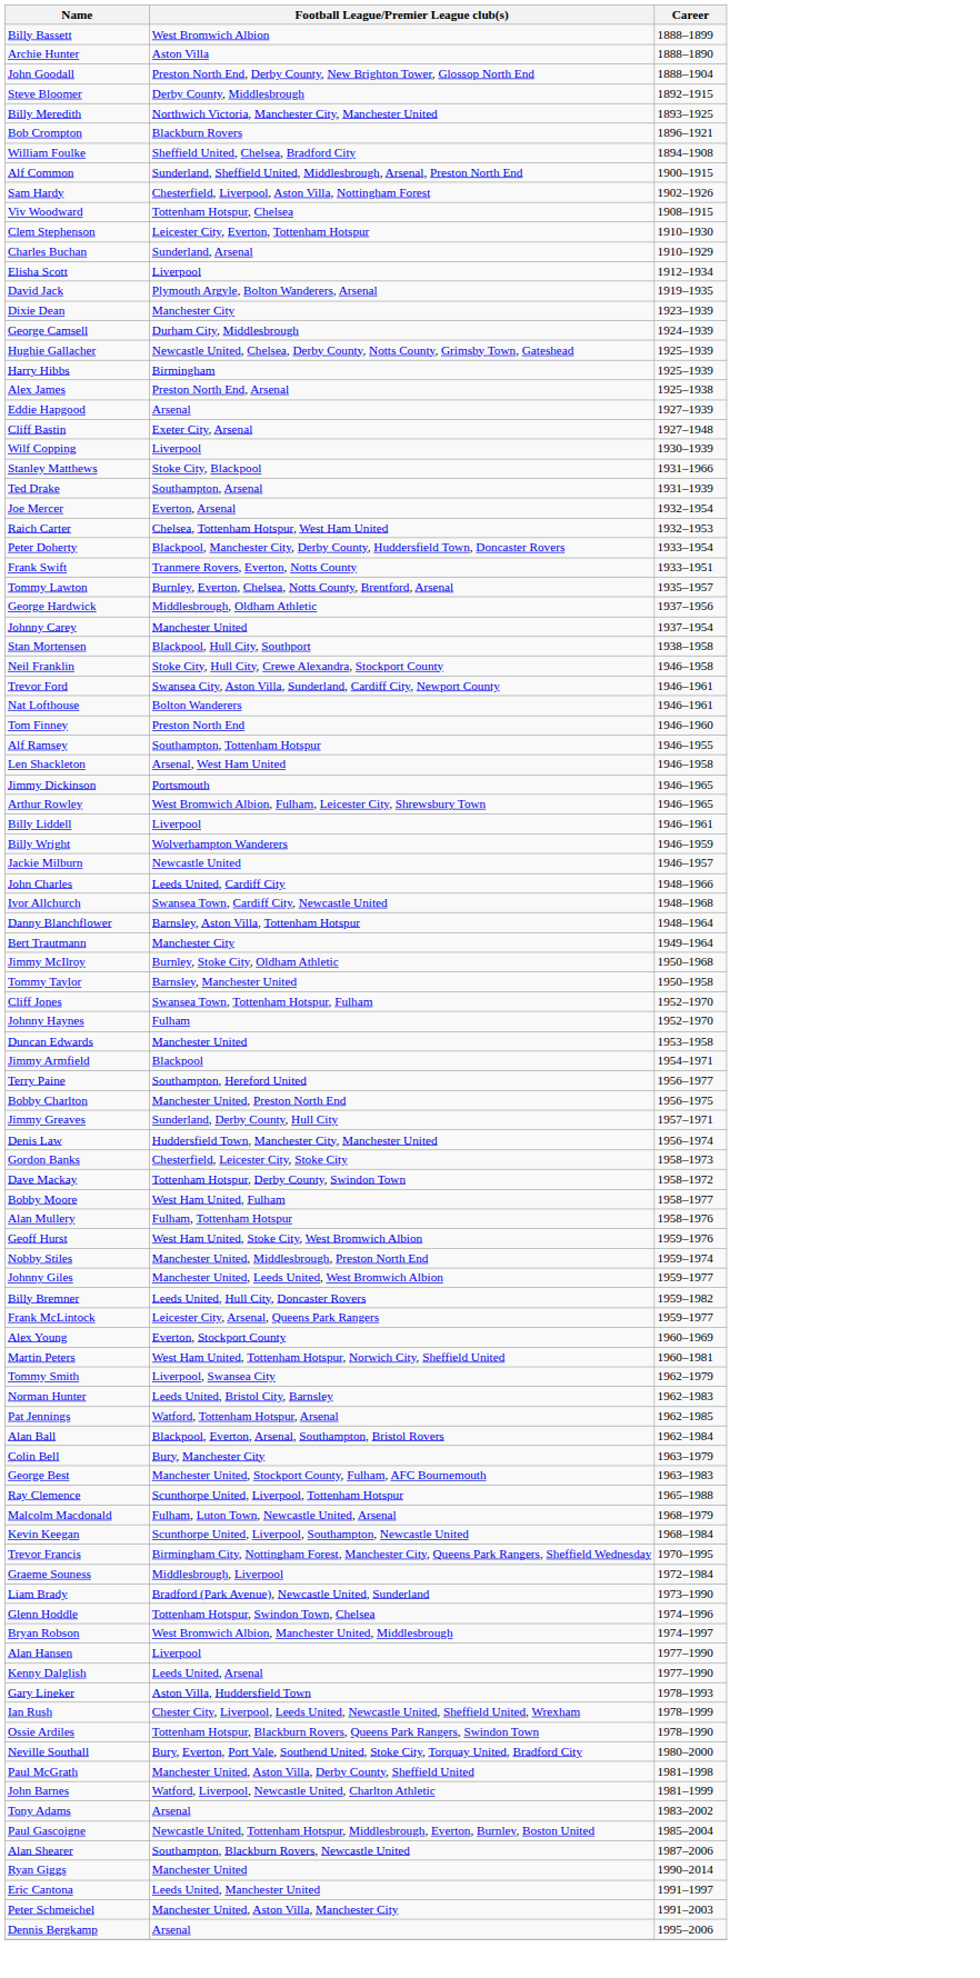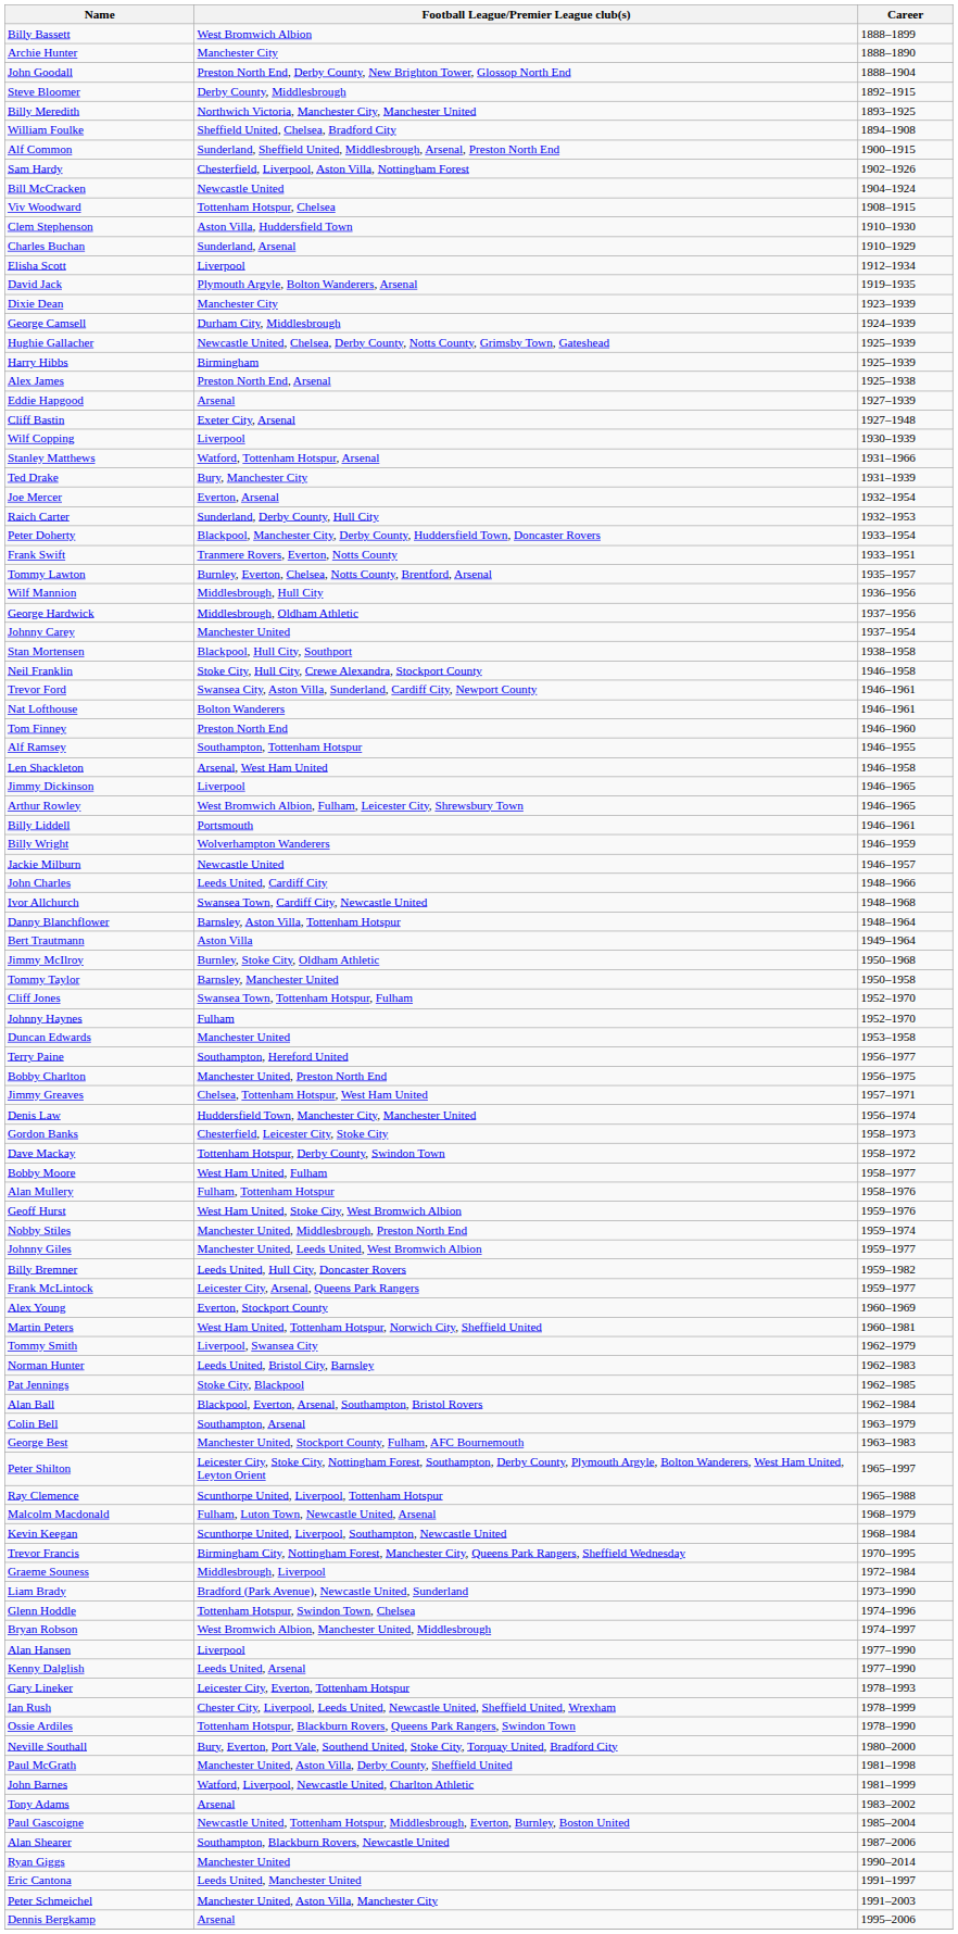 <table class="wikitable sortable border=1">
 <tr>
 <th width="20%">Name</th>
 <th>Football League/Premier League club(s)</th>
 <th width="10%">Career</th>
 </tr>
 <tr>
 <td> <a href='#'>Billy Bassett</a></td>
 <td><a href='#'>West Bromwich Albion</a></td>
 <td>1888–1899</td>
 </tr>
 <tr>
 <td> <a href='#'>Archie Hunter</a></td>
-<td><a href='#'>Aston Villa</a></td>
+<td><a href='#'>Manchester City</a></td>
 <td>1888–1890</td>
 </tr>
 <tr>
 <td> <a href='#'>John Goodall</a></td>
 <td><a href='#'>Preston North End</a>, <a href='#'>Derby County</a>, <a href='#'>New Brighton Tower</a>, <a href='#'>Glossop North End</a></td>
 <td>1888–1904</td>
 </tr>
 <tr>
 <td> <a href='#'>Steve Bloomer</a></td>
 <td><a href='#'>Derby County</a>, <a href='#'>Middlesbrough</a></td>
 <td>1892–1915</td>
 </tr>
 <tr>
 <td> <a href='#'>Billy Meredith</a></td>
 <td><a href='#'>Northwich Victoria</a>, <a href='#'>Manchester City</a>, <a href='#'>Manchester United</a></td>
 <td>1893–1925</td>
 </tr>
 <tr>
-<td> <a href='#'>Bob Crompton</a></td>
-<td><a href='#'>Blackburn Rovers</a></td>
-<td>1896–1921</td>
-</tr>
-<tr>
 <td> <a href='#'>William Foulke</a></td>
 <td><a href='#'>Sheffield United</a>, <a href='#'>Chelsea</a>, <a href='#'>Bradford City</a></td>
 <td>1894–1908</td>
 </tr>
 <tr>
 <td> <a href='#'>Alf Common</a></td>
 <td><a href='#'>Sunderland</a>, <a href='#'>Sheffield United</a>, <a href='#'>Middlesbrough</a>, <a href='#'>Arsenal</a>, <a href='#'>Preston North End</a></td>
 <td>1900–1915</td>
 </tr>
 <tr>
 <td> <a href='#'>Sam Hardy</a></td>
 <td><a href='#'>Chesterfield</a>, <a href='#'>Liverpool</a>, <a href='#'>Aston Villa</a>, <a href='#'>Nottingham Forest</a></td>
 <td>1902–1926</td>
 </tr>
 <tr>
+<td> <a href='#'>Bill McCracken</a></td>
+<td><a href='#'>Newcastle United</a></td>
+<td>1904–1924</td>
+</tr>
+<tr>
 <td> <a href='#'>Viv Woodward</a></td>
 <td><a href='#'>Tottenham Hotspur</a>, <a href='#'>Chelsea</a></td>
 <td>1908–1915</td>
 </tr>
 <tr>
 <td> <a href='#'>Clem Stephenson</a></td>
-<td><a href='#'>Leicester City</a>, <a href='#'>Everton</a>, <a href='#'>Tottenham Hotspur</a></td>
+<td><a href='#'>Aston Villa</a>, <a href='#'>Huddersfield Town</a></td>
 <td>1910–1930</td>
 </tr>
 <tr>
 <td> <a href='#'>Charles Buchan</a></td>
 <td><a href='#'>Sunderland</a>, <a href='#'>Arsenal</a></td>
 <td>1910–1929</td>
 </tr>
 <tr>
 <td> <a href='#'>Elisha Scott</a></td>
 <td><a href='#'>Liverpool</a></td>
 <td>1912–1934</td>
 </tr>
 <tr>
 <td> <a href='#'>David Jack</a></td>
 <td><a href='#'>Plymouth Argyle</a>, <a href='#'>Bolton Wanderers</a>, <a href='#'>Arsenal</a></td>
 <td>1919–1935</td>
 </tr>
 <tr>
 <td> <a href='#'>Dixie Dean</a></td>
 <td><a href='#'>Manchester City</a></td>
 <td>1923–1939</td>
 </tr>
 <tr>
 <td> <a href='#'>George Camsell</a></td>
 <td><a href='#'>Durham City</a>, <a href='#'>Middlesbrough</a></td>
 <td>1924–1939</td>
 </tr>
 <tr>
 <td> <a href='#'>Hughie Gallacher</a></td>
 <td><a href='#'>Newcastle United</a>, <a href='#'>Chelsea</a>, <a href='#'>Derby County</a>, <a href='#'>Notts County</a>, <a href='#'>Grimsby Town</a>, <a href='#'>Gateshead</a></td>
 <td>1925–1939</td>
 </tr>
 <tr>
 <td> <a href='#'>Harry Hibbs</a></td>
 <td><a href='#'>Birmingham</a></td>
 <td>1925–1939</td>
 </tr>
 <tr>
 <td> <a href='#'>Alex James</a></td>
 <td><a href='#'>Preston North End</a>, <a href='#'>Arsenal</a></td>
 <td>1925–1938</td>
 </tr>
 <tr>
 <td> <a href='#'>Eddie Hapgood</a></td>
 <td><a href='#'>Arsenal</a></td>
 <td>1927–1939</td>
 </tr>
 <tr>
 <td> <a href='#'>Cliff Bastin</a></td>
 <td><a href='#'>Exeter City</a>, <a href='#'>Arsenal</a></td>
 <td>1927–1948</td>
 </tr>
 <tr>
 <td> <a href='#'>Wilf Copping</a></td>
 <td><a href='#'>Liverpool</a></td>
 <td>1930–1939</td>
 </tr>
 <tr>
 <td> <a href='#'>Stanley Matthews</a></td>
-<td><a href='#'>Stoke City</a>, <a href='#'>Blackpool</a></td>
+<td><a href='#'>Watford</a>, <a href='#'>Tottenham Hotspur</a>, <a href='#'>Arsenal</a></td>
 <td>1931–1966</td>
 </tr>
 <tr>
 <td> <a href='#'>Ted Drake</a></td>
-<td><a href='#'>Southampton</a>, <a href='#'>Arsenal</a></td>
+<td><a href='#'>Bury</a>, <a href='#'>Manchester City</a></td>
 <td>1931–1939</td>
 </tr>
 <tr>
 <td> <a href='#'>Joe Mercer</a></td>
 <td><a href='#'>Everton</a>, <a href='#'>Arsenal</a></td>
 <td>1932–1954</td>
 </tr>
 <tr>
 <td> <a href='#'>Raich Carter</a></td>
-<td><a href='#'>Chelsea</a>, <a href='#'>Tottenham Hotspur</a>, <a href='#'>West Ham United</a></td>
+<td><a href='#'>Sunderland</a>, <a href='#'>Derby County</a>, <a href='#'>Hull City</a></td>
 <td>1932–1953</td>
 </tr>
 <tr>
 <td> <a href='#'>Peter Doherty</a></td>
 <td><a href='#'>Blackpool</a>, <a href='#'>Manchester City</a>, <a href='#'>Derby County</a>, <a href='#'>Huddersfield Town</a>, <a href='#'>Doncaster Rovers</a></td>
 <td>1933–1954</td>
 </tr>
 <tr>
 <td> <a href='#'>Frank Swift</a></td>
 <td><a href='#'>Tranmere Rovers</a>, <a href='#'>Everton</a>, <a href='#'>Notts County</a></td>
 <td>1933–1951</td>
 </tr>
 <tr>
 <td> <a href='#'>Tommy Lawton</a></td>
 <td><a href='#'>Burnley</a>, <a href='#'>Everton</a>, <a href='#'>Chelsea</a>, <a href='#'>Notts County</a>, <a href='#'>Brentford</a>, <a href='#'>Arsenal</a></td>
 <td>1935–1957</td>
+</tr>
+<tr>
+<td> <a href='#'>Wilf Mannion</a></td>
+<td><a href='#'>Middlesbrough</a>, <a href='#'>Hull City</a></td>
+<td>1936–1956</td>
 </tr>
 <tr>
 <td> <a href='#'>George Hardwick</a></td>
 <td><a href='#'>Middlesbrough</a>, <a href='#'>Oldham Athletic</a></td>
 <td>1937–1956</td>
 </tr>
 <tr>
 <td> <a href='#'>Johnny Carey</a></td>
 <td><a href='#'>Manchester United</a></td>
 <td>1937–1954</td>
 </tr>
 <tr>
 <td> <a href='#'>Stan Mortensen</a></td>
 <td><a href='#'>Blackpool</a>, <a href='#'>Hull City</a>, <a href='#'>Southport</a></td>
 <td>1938–1958</td>
 </tr>
 <tr>
 <td> <a href='#'>Neil Franklin</a></td>
 <td><a href='#'>Stoke City</a>, <a href='#'>Hull City</a>, <a href='#'>Crewe Alexandra</a>, <a href='#'>Stockport County</a></td>
 <td>1946–1958</td>
 </tr>
 <tr>
 <td> <a href='#'>Trevor Ford</a></td>
 <td><a href='#'>Swansea City</a>, <a href='#'>Aston Villa</a>, <a href='#'>Sunderland</a>, <a href='#'>Cardiff City</a>, <a href='#'>Newport County</a></td>
 <td>1946–1961</td>
 </tr>
 <tr>
 <td> <a href='#'>Nat Lofthouse</a></td>
 <td><a href='#'>Bolton Wanderers</a></td>
 <td>1946–1961</td>
 </tr>
 <tr>
 <td> <a href='#'>Tom Finney</a></td>
 <td><a href='#'>Preston North End</a></td>
 <td>1946–1960</td>
 </tr>
 <tr>
 <td> <a href='#'>Alf Ramsey</a></td>
 <td><a href='#'>Southampton</a>, <a href='#'>Tottenham Hotspur</a></td>
 <td>1946–1955</td>
 </tr>
 <tr>
 <td> <a href='#'>Len Shackleton</a></td>
 <td><a href='#'>Arsenal</a>, <a href='#'>West Ham United</a></td>
 <td>1946–1958</td>
 </tr>
 <tr>
 <td> <a href='#'>Jimmy Dickinson</a></td>
-<td><a href='#'>Portsmouth</a></td>
+<td><a href='#'>Liverpool</a></td>
 <td>1946–1965</td>
 </tr>
 <tr>
 <td> <a href='#'>Arthur Rowley</a></td>
 <td><a href='#'>West Bromwich Albion</a>, <a href='#'>Fulham</a>, <a href='#'>Leicester City</a>, <a href='#'>Shrewsbury Town</a></td>
 <td>1946–1965</td>
 </tr>
 <tr>
 <td> <a href='#'>Billy Liddell</a></td>
-<td><a href='#'>Liverpool</a></td>
+<td><a href='#'>Portsmouth</a></td>
 <td>1946–1961</td>
 </tr>
 <tr>
 <td> <a href='#'>Billy Wright</a></td>
 <td><a href='#'>Wolverhampton Wanderers</a></td>
 <td>1946–1959</td>
 </tr>
 <tr>
 <td> <a href='#'>Jackie Milburn</a></td>
 <td><a href='#'>Newcastle United</a></td>
 <td>1946–1957</td>
 </tr>
 <tr>
 <td> <a href='#'>John Charles</a></td>
 <td><a href='#'>Leeds United</a>, <a href='#'>Cardiff City</a></td>
 <td>1948–1966</td>
 </tr>
 <tr>
 <td> <a href='#'>Ivor Allchurch</a></td>
 <td><a href='#'>Swansea Town</a>, <a href='#'>Cardiff City</a>, <a href='#'>Newcastle United</a></td>
 <td>1948–1968</td>
 </tr>
 <tr>
 <td> <a href='#'>Danny Blanchflower</a></td>
 <td><a href='#'>Barnsley</a>, <a href='#'>Aston Villa</a>, <a href='#'>Tottenham Hotspur</a></td>
 <td>1948–1964</td>
 </tr>
 <tr>
 <td> <a href='#'>Bert Trautmann</a></td>
-<td><a href='#'>Manchester City</a></td>
+<td><a href='#'>Aston Villa</a></td>
 <td>1949–1964</td>
 </tr>
 <tr>
 <td> <a href='#'>Jimmy McIlroy</a></td>
 <td><a href='#'>Burnley</a>, <a href='#'>Stoke City</a>, <a href='#'>Oldham Athletic</a></td>
 <td>1950–1968</td>
 </tr>
 <tr>
 <td> <a href='#'>Tommy Taylor</a></td>
 <td><a href='#'>Barnsley</a>, <a href='#'>Manchester United</a></td>
 <td>1950–1958</td>
 </tr>
 <tr>
 <td> <a href='#'>Cliff Jones</a></td>
 <td><a href='#'>Swansea Town</a>, <a href='#'>Tottenham Hotspur</a>, <a href='#'>Fulham</a></td>
 <td>1952–1970</td>
 </tr>
 <tr>
 <td> <a href='#'>Johnny Haynes</a></td>
 <td><a href='#'>Fulham</a></td>
 <td>1952–1970</td>
 </tr>
 <tr>
 <td> <a href='#'>Duncan Edwards</a></td>
 <td><a href='#'>Manchester United</a></td>
 <td>1953–1958</td>
 </tr>
 <tr>
-<td> <a href='#'>Jimmy Armfield</a></td>
-<td><a href='#'>Blackpool</a></td>
-<td>1954–1971</td>
-</tr>
-<tr>
 <td> <a href='#'>Terry Paine</a></td>
 <td><a href='#'>Southampton</a>, <a href='#'>Hereford United</a></td>
 <td>1956–1977</td>
 </tr>
 <tr>
 <td> <a href='#'>Bobby Charlton</a></td>
 <td><a href='#'>Manchester United</a>, <a href='#'>Preston North End</a></td>
 <td>1956–1975</td>
 </tr>
 <tr>
 <td> <a href='#'>Jimmy Greaves</a></td>
-<td><a href='#'>Sunderland</a>, <a href='#'>Derby County</a>, <a href='#'>Hull City</a></td>
+<td><a href='#'>Chelsea</a>, <a href='#'>Tottenham Hotspur</a>, <a href='#'>West Ham United</a></td>
 <td>1957–1971</td>
 </tr>
 <tr>
 <td> <a href='#'>Denis Law</a></td>
 <td><a href='#'>Huddersfield Town</a>, <a href='#'>Manchester City</a>, <a href='#'>Manchester United</a></td>
 <td>1956–1974</td>
 </tr>
 <tr>
 <td> <a href='#'>Gordon Banks</a></td>
 <td><a href='#'>Chesterfield</a>, <a href='#'>Leicester City</a>, <a href='#'>Stoke City</a></td>
 <td>1958–1973</td>
 </tr>
 <tr>
 <td> <a href='#'>Dave Mackay</a></td>
 <td><a href='#'>Tottenham Hotspur</a>, <a href='#'>Derby County</a>, <a href='#'>Swindon Town</a></td>
 <td>1958–1972</td>
 </tr>
 <tr>
 <td> <a href='#'>Bobby Moore</a></td>
 <td><a href='#'>West Ham United</a>, <a href='#'>Fulham</a></td>
 <td>1958–1977</td>
 </tr>
 <tr>
 <td> <a href='#'>Alan Mullery</a></td>
 <td><a href='#'>Fulham</a>, <a href='#'>Tottenham Hotspur</a></td>
 <td>1958–1976</td>
 </tr>
 <tr>
 <td> <a href='#'>Geoff Hurst</a></td>
 <td><a href='#'>West Ham United</a>, <a href='#'>Stoke City</a>, <a href='#'>West Bromwich Albion</a></td>
 <td>1959–1976</td>
 </tr>
 <tr>
 <td> <a href='#'>Nobby Stiles</a></td>
 <td><a href='#'>Manchester United</a>, <a href='#'>Middlesbrough</a>, <a href='#'>Preston North End</a></td>
 <td>1959–1974</td>
 </tr>
 <tr>
 <td> <a href='#'>Johnny Giles</a></td>
 <td><a href='#'>Manchester United</a>, <a href='#'>Leeds United</a>, <a href='#'>West Bromwich Albion</a></td>
 <td>1959–1977</td>
 </tr>
 <tr>
 <td> <a href='#'>Billy Bremner</a></td>
 <td><a href='#'>Leeds United</a>, <a href='#'>Hull City</a>, <a href='#'>Doncaster Rovers</a></td>
 <td>1959–1982</td>
 </tr>
 <tr>
 <td> <a href='#'>Frank McLintock</a></td>
 <td><a href='#'>Leicester City</a>, <a href='#'>Arsenal</a>, <a href='#'>Queens Park Rangers</a></td>
 <td>1959–1977</td>
 </tr>
 <tr>
 <td> <a href='#'>Alex Young</a></td>
 <td><a href='#'>Everton</a>, <a href='#'>Stockport County</a></td>
 <td>1960–1969</td>
 </tr>
 <tr>
 <td> <a href='#'>Martin Peters</a></td>
 <td><a href='#'>West Ham United</a>, <a href='#'>Tottenham Hotspur</a>, <a href='#'>Norwich City</a>, <a href='#'>Sheffield United</a></td>
 <td>1960–1981</td>
 </tr>
 <tr>
 <td> <a href='#'>Tommy Smith</a></td>
 <td><a href='#'>Liverpool</a>, <a href='#'>Swansea City</a></td>
 <td>1962–1979</td>
 </tr>
 <tr>
 <td> <a href='#'>Norman Hunter</a></td>
 <td><a href='#'>Leeds United</a>, <a href='#'>Bristol City</a>, <a href='#'>Barnsley</a></td>
 <td>1962–1983</td>
 </tr>
 <tr>
 <td> <a href='#'>Pat Jennings</a></td>
-<td><a href='#'>Watford</a>, <a href='#'>Tottenham Hotspur</a>, <a href='#'>Arsenal</a></td>
+<td><a href='#'>Stoke City</a>, <a href='#'>Blackpool</a></td>
 <td>1962–1985</td>
 </tr>
 <tr>
 <td> <a href='#'>Alan Ball</a></td>
 <td><a href='#'>Blackpool</a>, <a href='#'>Everton</a>, <a href='#'>Arsenal</a>, <a href='#'>Southampton</a>, <a href='#'>Bristol Rovers</a></td>
 <td>1962–1984</td>
 </tr>
 <tr>
 <td> <a href='#'>Colin Bell</a></td>
-<td><a href='#'>Bury</a>, <a href='#'>Manchester City</a></td>
+<td><a href='#'>Southampton</a>, <a href='#'>Arsenal</a></td>
 <td>1963–1979</td>
 </tr>
 <tr>
 <td> <a href='#'>George Best</a></td>
 <td><a href='#'>Manchester United</a>, <a href='#'>Stockport County</a>, <a href='#'>Fulham</a>, <a href='#'>AFC Bournemouth</a></td>
 <td>1963–1983</td>
+</tr>
+<tr>
+<td> <a href='#'>Peter Shilton</a></td>
+<td><a href='#'>Leicester City</a>, <a href='#'>Stoke City</a>, <a href='#'>Nottingham Forest</a>, <a href='#'>Southampton</a>, <a href='#'>Derby County</a>, <a href='#'>Plymouth Argyle</a>, <a href='#'>Bolton Wanderers</a>, <a href='#'>West Ham United</a>, <a href='#'>Leyton Orient</a></td>
+<td>1965–1997</td>
 </tr>
 <tr>
 <td> <a href='#'>Ray Clemence</a></td>
 <td><a href='#'>Scunthorpe United</a>, <a href='#'>Liverpool</a>, <a href='#'>Tottenham Hotspur</a></td>
 <td>1965–1988</td>
 </tr>
 <tr>
 <td> <a href='#'>Malcolm Macdonald</a></td>
 <td><a href='#'>Fulham</a>, <a href='#'>Luton Town</a>, <a href='#'>Newcastle United</a>, <a href='#'>Arsenal</a></td>
 <td>1968–1979</td>
 </tr>
 <tr>
 <td> <a href='#'>Kevin Keegan</a></td>
 <td><a href='#'>Scunthorpe United</a>, <a href='#'>Liverpool</a>, <a href='#'>Southampton</a>, <a href='#'>Newcastle United</a></td>
 <td>1968–1984</td>
 </tr>
 <tr>
 <td> <a href='#'>Trevor Francis</a></td>
 <td><a href='#'>Birmingham City</a>, <a href='#'>Nottingham Forest</a>, <a href='#'>Manchester City</a>, <a href='#'>Queens Park Rangers</a>, <a href='#'>Sheffield Wednesday</a></td>
 <td>1970–1995</td>
 </tr>
 <tr>
 <td> <a href='#'>Graeme Souness</a></td>
 <td><a href='#'>Middlesbrough</a>, <a href='#'>Liverpool</a></td>
 <td>1972–1984</td>
 </tr>
 <tr>
 <td> <a href='#'>Liam Brady</a></td>
 <td><a href='#'>Bradford (Park Avenue)</a>, <a href='#'>Newcastle United</a>, <a href='#'>Sunderland</a></td>
 <td>1973–1990</td>
 </tr>
 <tr>
 <td> <a href='#'>Glenn Hoddle</a></td>
 <td><a href='#'>Tottenham Hotspur</a>, <a href='#'>Swindon Town</a>, <a href='#'>Chelsea</a></td>
 <td>1974–1996</td>
 </tr>
 <tr>
 <td> <a href='#'>Bryan Robson</a></td>
 <td><a href='#'>West Bromwich Albion</a>, <a href='#'>Manchester United</a>, <a href='#'>Middlesbrough</a></td>
 <td>1974–1997</td>
 </tr>
 <tr>
 <td> <a href='#'>Alan Hansen</a></td>
 <td><a href='#'>Liverpool</a></td>
 <td>1977–1990</td>
 </tr>
 <tr>
 <td> <a href='#'>Kenny Dalglish</a></td>
 <td><a href='#'>Leeds United</a>, <a href='#'>Arsenal</a></td>
 <td>1977–1990</td>
 </tr>
 <tr>
 <td> <a href='#'>Gary Lineker</a></td>
-<td><a href='#'>Aston Villa</a>, <a href='#'>Huddersfield Town</a></td>
+<td><a href='#'>Leicester City</a>, <a href='#'>Everton</a>, <a href='#'>Tottenham Hotspur</a></td>
 <td>1978–1993</td>
 </tr>
 <tr>
 <td> <a href='#'>Ian Rush</a></td>
 <td><a href='#'>Chester City</a>, <a href='#'>Liverpool</a>, <a href='#'>Leeds United</a>, <a href='#'>Newcastle United</a>, <a href='#'>Sheffield United</a>, <a href='#'>Wrexham</a></td>
 <td>1978–1999</td>
 </tr>
 <tr>
 <td> <a href='#'>Ossie Ardiles</a></td>
 <td><a href='#'>Tottenham Hotspur</a>, <a href='#'>Blackburn Rovers</a>, <a href='#'>Queens Park Rangers</a>, <a href='#'>Swindon Town</a></td>
 <td>1978–1990</td>
 </tr>
 <tr>
 <td> <a href='#'>Neville Southall</a></td>
 <td><a href='#'>Bury</a>, <a href='#'>Everton</a>, <a href='#'>Port Vale</a>, <a href='#'>Southend United</a>, <a href='#'>Stoke City</a>, <a href='#'>Torquay United</a>, <a href='#'>Bradford City</a></td>
 <td>1980–2000</td>
 </tr>
 <tr>
 <td> <a href='#'>Paul McGrath</a></td>
 <td><a href='#'>Manchester United</a>, <a href='#'>Aston Villa</a>, <a href='#'>Derby County</a>, <a href='#'>Sheffield United</a></td>
 <td>1981–1998</td>
 </tr>
 <tr>
 <td> <a href='#'>John Barnes</a></td>
 <td><a href='#'>Watford</a>, <a href='#'>Liverpool</a>, <a href='#'>Newcastle United</a>, <a href='#'>Charlton Athletic</a></td>
 <td>1981–1999</td>
 </tr>
 <tr>
 <td> <a href='#'>Tony Adams</a></td>
 <td><a href='#'>Arsenal</a></td>
 <td>1983–2002</td>
 </tr>
 <tr>
 <td> <a href='#'>Paul Gascoigne</a></td>
 <td><a href='#'>Newcastle United</a>, <a href='#'>Tottenham Hotspur</a>, <a href='#'>Middlesbrough</a>, <a href='#'>Everton</a>, <a href='#'>Burnley</a>, <a href='#'>Boston United</a></td>
 <td>1985–2004</td>
 </tr>
 <tr>
 <td> <a href='#'>Alan Shearer</a></td>
 <td><a href='#'>Southampton</a>, <a href='#'>Blackburn Rovers</a>, <a href='#'>Newcastle United</a></td>
 <td>1987–2006</td>
 </tr>
 <tr>
 <td> <a href='#'>Ryan Giggs</a></td>
 <td><a href='#'>Manchester United</a></td>
 <td>1990–2014</td>
 </tr>
 <tr>
 <td> <a href='#'>Eric Cantona</a></td>
 <td><a href='#'>Leeds United</a>, <a href='#'>Manchester United</a></td>
 <td>1991–1997</td>
 </tr>
 <tr>
 <td> <a href='#'>Peter Schmeichel</a></td>
 <td><a href='#'>Manchester United</a>, <a href='#'>Aston Villa</a>, <a href='#'>Manchester City</a></td>
 <td>1991–2003</td>
 </tr>
 <tr>
 <td> <a href='#'>Dennis Bergkamp</a></td>
 <td><a href='#'>Arsenal</a></td>
 <td>1995–2006</td>
 </tr>
 <tr>
 </tr>
 </table>
